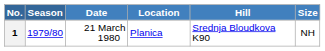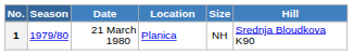 <table class="wikitable sortable" style="font-size:86%; line-height:15px; text-align:left; border:grey solid 1px; border-collapse:collapse; background:#ffffff;">
 <tr style="background:#efefef;">
 <th style="background-color:#369; color:white; width:10px;">No.</th>
 <th style="background-color:#369; color:white;  width:30px;">Season</th>
 <th style="background-color:#4180be; color:white; width:80px;">Date</th>
 <th style="background-color:#4180be; color:white; width:80px;">Location</th>
+<th style="background-color:#4180be; color:white; width:25px;">Size</th>
 <th style="background-color:#4180be; color:white; width:140px;">Hill</th>
-<th style="background-color:#4180be; color:white; width:25px;">Size</th>
 </tr>
 <tr>
 <th scope=row style="text-align:center;">1</th>
 <td align=center><a href='#'>1979/80</a></td>
 <td align=right>21 March 1980  </td>
 <td> <a href='#'>Planica</a></td>
+<td align=center>NH</td>
 <td><a href='#'>Srednja Bloudkova</a> K90</td>
-<td align=center>NH</td>
 </tr>
 </table>
